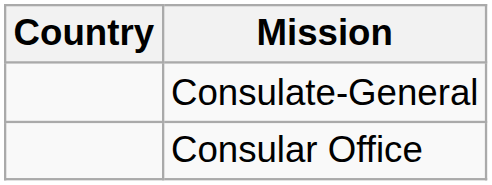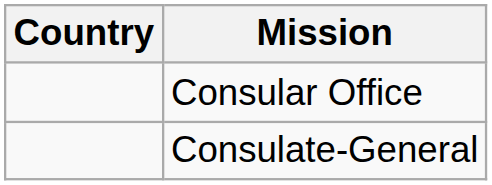 <table class=wikitable>
 <tr>
 <th>Country</th>
 <th>Mission</th>
 </tr>
 <tr>
 <td></td>
-<td>Consulate-General</td>
+<td>Consular Office</td>
 </tr>
 <tr>
 <td></td>
-<td>Consular Office</td>
+<td>Consulate-General</td>
 </tr>
 </table>
